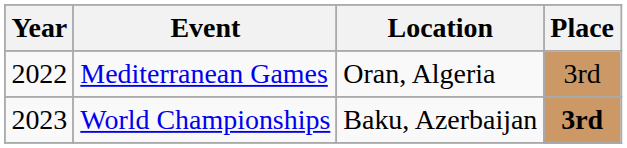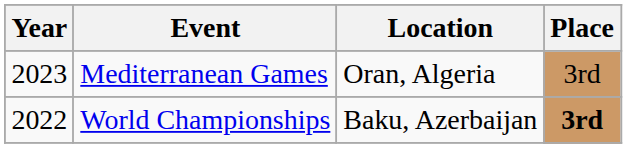 <table class="wikitable" style="text-align:center; font-size:95%;">
 <tr>
 <th align=center>Year</th>
 <th>Event</th>
 <th>Location</th>
 <th>Place</th>
 </tr>
 <tr>
-<td>2022</td>
+<td>2023</td>
 <td align="left"><a href='#'>Mediterranean Games</a></td>
 <td align="left">Oran, Algeria</td>
 <td align="center" bgcolor="cc9966">3rd</td>
 </tr>
 <tr>
-<td>2023</td>
+<td>2022</td>
 <td align="left"><a href='#'>World Championships</a></td>
 <td align="left">Baku, Azerbaijan</td>
 <td align="center" bgcolor="cc9966"><strong>3rd</strong></td>
 </tr>
 </table>
